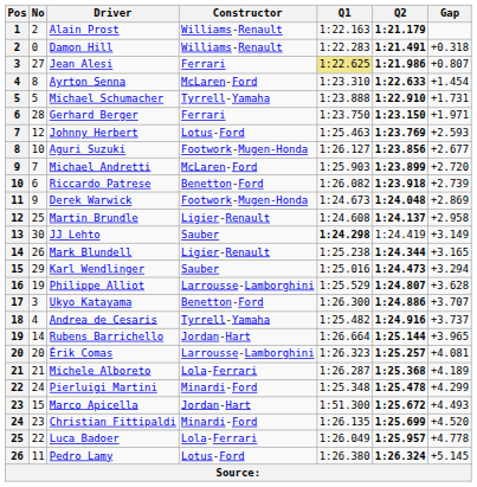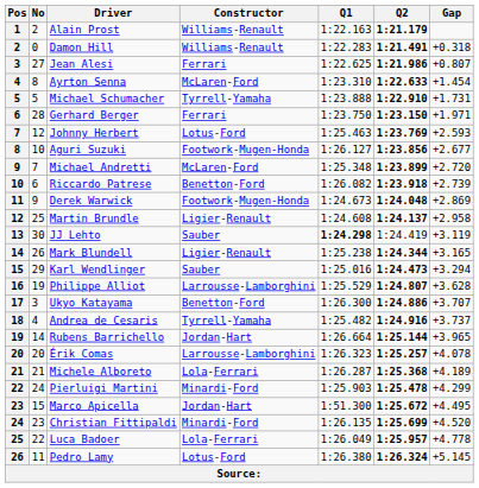 <table class="wikitable sortable" style="font-size: 95%">
 <tr>
 <th>Pos</th>
 <th>No</th>
 <th>Driver</th>
 <th>Constructor</th>
 <th>Q1</th>
 <th>Q2</th>
 <th>Gap</th>
 </tr>
 <tr>
 <th>1</th>
 <td>2</td>
 <td> <a href='#'>Alain Prost</a></td>
 <td><a href='#'>Williams</a>-<a href='#'>Renault</a></td>
 <td>1:22.163</td>
 <td><strong>1:21.179</strong></td>
 <td></td>
 </tr>
 <tr>
 <th>2</th>
 <td>0</td>
 <td> <a href='#'>Damon Hill</a></td>
 <td><a href='#'>Williams</a>-<a href='#'>Renault</a></td>
 <td>1:22.283</td>
 <td><strong>1:21.491</strong></td>
 <td>+0.318</td>
 </tr>
 <tr>
 <th>3</th>
 <td>27</td>
 <td> <a href='#'>Jean Alesi</a></td>
 <td><a href='#'>Ferrari</a></td>
-<td style="background: khaki;">1:22.625</td>
+<td>1:22.625</td>
 <td><strong>1:21.986</strong></td>
 <td>+0.807</td>
 </tr>
 <tr>
 <th>4</th>
 <td>8</td>
 <td> <a href='#'>Ayrton Senna</a></td>
 <td><a href='#'>McLaren</a>-<a href='#'>Ford</a></td>
 <td>1:23.310</td>
 <td><strong>1:22.633</strong></td>
 <td>+1.454</td>
 </tr>
 <tr>
 <th>5</th>
 <td>5</td>
 <td> <a href='#'>Michael Schumacher</a></td>
 <td><a href='#'>Tyrrell</a>-<a href='#'>Yamaha</a></td>
 <td>1:23.888</td>
 <td><strong>1:22.910</strong></td>
 <td>+1.731</td>
 </tr>
 <tr>
 <th>6</th>
 <td>28</td>
 <td> <a href='#'>Gerhard Berger</a></td>
 <td><a href='#'>Ferrari</a></td>
 <td>1:23.750</td>
 <td><strong>1:23.150</strong></td>
 <td>+1.971</td>
 </tr>
 <tr>
 <th>7</th>
 <td>12</td>
 <td> <a href='#'>Johnny Herbert</a></td>
 <td><a href='#'>Lotus</a>-<a href='#'>Ford</a></td>
 <td>1:25.463</td>
 <td><strong>1:23.769</strong></td>
 <td>+2.593</td>
 </tr>
 <tr>
 <th>8</th>
 <td>10</td>
 <td> <a href='#'>Aguri Suzuki</a></td>
 <td><a href='#'>Footwork</a>-<a href='#'>Mugen-Honda</a></td>
 <td>1:26.127</td>
 <td><strong>1:23.856</strong></td>
 <td>+2.677</td>
 </tr>
 <tr>
 <th>9</th>
 <td>7</td>
 <td> <a href='#'>Michael Andretti</a></td>
 <td><a href='#'>McLaren</a>-<a href='#'>Ford</a></td>
-<td>1:25.903</td>
+<td>1:25.348</td>
 <td><strong>1:23.899</strong></td>
 <td>+2.720</td>
 </tr>
 <tr>
 <th>10</th>
 <td>6</td>
 <td> <a href='#'>Riccardo Patrese</a></td>
 <td><a href='#'>Benetton</a>-<a href='#'>Ford</a></td>
 <td>1:26.082</td>
 <td><strong>1:23.918</strong></td>
 <td>+2.739</td>
 </tr>
 <tr>
 <th>11</th>
 <td>9</td>
 <td> <a href='#'>Derek Warwick</a></td>
 <td><a href='#'>Footwork</a>-<a href='#'>Mugen-Honda</a></td>
 <td>1:24.673</td>
 <td><strong>1:24.048</strong></td>
 <td>+2.869</td>
 </tr>
 <tr>
 <th>12</th>
 <td>25</td>
 <td> <a href='#'>Martin Brundle</a></td>
 <td><a href='#'>Ligier</a>-<a href='#'>Renault</a></td>
 <td>1:24.608</td>
 <td><strong>1:24.137</strong></td>
 <td>+2.958</td>
 </tr>
 <tr>
 <th>13</th>
 <td>30</td>
 <td> <a href='#'>JJ Lehto</a></td>
 <td><a href='#'>Sauber</a></td>
 <td><strong>1:24.298</strong></td>
 <td>1:24.419</td>
-<td>+3.149</td>
+<td>+3.119</td>
 </tr>
 <tr>
 <th>14</th>
 <td>26</td>
 <td> <a href='#'>Mark Blundell</a></td>
 <td><a href='#'>Ligier</a>-<a href='#'>Renault</a></td>
 <td>1:25.238</td>
 <td><strong>1:24.344</strong></td>
 <td>+3.165</td>
 </tr>
 <tr>
 <th>15</th>
 <td>29</td>
 <td> <a href='#'>Karl Wendlinger</a></td>
 <td><a href='#'>Sauber</a></td>
 <td>1:25.016</td>
 <td><strong>1:24.473</strong></td>
 <td>+3.294</td>
 </tr>
 <tr>
 <th>16</th>
 <td>19</td>
 <td> <a href='#'>Philippe Alliot</a></td>
 <td><a href='#'>Larrousse</a>-<a href='#'>Lamborghini</a></td>
 <td>1:25.529</td>
 <td><strong>1:24.807</strong></td>
 <td>+3.628</td>
 </tr>
 <tr>
 <th>17</th>
 <td>3</td>
 <td> <a href='#'>Ukyo Katayama</a></td>
 <td><a href='#'>Benetton</a>-<a href='#'>Ford</a></td>
 <td>1:26.300</td>
 <td><strong>1:24.886</strong></td>
 <td>+3.707</td>
 </tr>
 <tr>
 <th>18</th>
 <td>4</td>
 <td> <a href='#'>Andrea de Cesaris</a></td>
 <td><a href='#'>Tyrrell</a>-<a href='#'>Yamaha</a></td>
 <td>1:25.482</td>
 <td><strong>1:24.916</strong></td>
 <td>+3.737</td>
 </tr>
 <tr>
 <th>19</th>
 <td>14</td>
 <td> <a href='#'>Rubens Barrichello</a></td>
 <td><a href='#'>Jordan</a>-<a href='#'>Hart</a></td>
 <td>1:26.664</td>
 <td><strong>1:25.144</strong></td>
 <td>+3.965</td>
 </tr>
 <tr>
 <th>20</th>
 <td>20</td>
 <td> <a href='#'>Érik Comas</a></td>
 <td><a href='#'>Larrousse</a>-<a href='#'>Lamborghini</a></td>
 <td>1:26.323</td>
 <td><strong>1:25.257</strong></td>
-<td>+4.081</td>
+<td>+4.078</td>
 </tr>
 <tr>
 <th>21</th>
 <td>21</td>
 <td> <a href='#'>Michele Alboreto</a></td>
 <td><a href='#'>Lola</a>-<a href='#'>Ferrari</a></td>
 <td>1:26.287</td>
 <td><strong>1:25.368</strong></td>
 <td>+4.189</td>
 </tr>
 <tr>
 <th>22</th>
 <td>24</td>
 <td> <a href='#'>Pierluigi Martini</a></td>
 <td><a href='#'>Minardi</a>-<a href='#'>Ford</a></td>
-<td>1:25.348</td>
+<td>1:25.903</td>
 <td><strong>1:25.478</strong></td>
 <td>+4.299</td>
 </tr>
 <tr>
 <th>23</th>
 <td>15</td>
 <td> <a href='#'>Marco Apicella</a></td>
 <td><a href='#'>Jordan</a>-<a href='#'>Hart</a></td>
 <td>1:51.300</td>
 <td><strong>1:25.672</strong></td>
-<td>+4.493</td>
+<td>+4.495</td>
 </tr>
 <tr>
 <th>24</th>
 <td>23</td>
 <td> <a href='#'>Christian Fittipaldi</a></td>
 <td><a href='#'>Minardi</a>-<a href='#'>Ford</a></td>
 <td>1:26.135</td>
 <td><strong>1:25.699</strong></td>
 <td>+4.520</td>
 </tr>
 <tr>
 <th>25</th>
 <td>22</td>
 <td> <a href='#'>Luca Badoer</a></td>
 <td><a href='#'>Lola</a>-<a href='#'>Ferrari</a></td>
 <td>1:26.049</td>
 <td><strong>1:25.957</strong></td>
 <td>+4.778</td>
 </tr>
 <tr>
 <th>26</th>
 <td>11</td>
 <td> <a href='#'>Pedro Lamy</a></td>
 <td><a href='#'>Lotus</a>-<a href='#'>Ford</a></td>
 <td>1:26.380</td>
 <td><strong>1:26.324</strong></td>
 <td>+5.145</td>
 </tr>
 <tr>
 <th colspan="7">Source:</th>
 </tr>
 </table>
